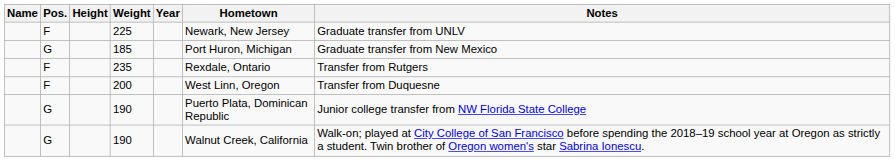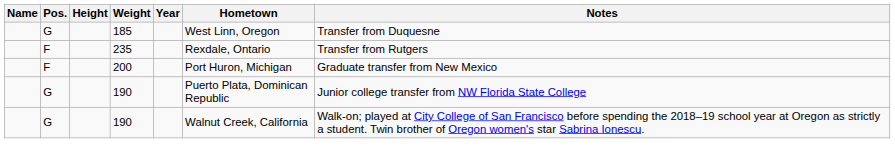 <table class="wikitable sortable" style="font-size:100%;" border="1">
 <tr>
 <th>Name</th>
 <th>Pos.</th>
 <th>Height</th>
 <th>Weight</th>
 <th>Year</th>
 <th>Hometown</th>
 <th ! class="unsortable">Notes</th>
 </tr>
 <tr>
 <td></td>
-<td>F</td>
-<td></td>
-<td>225</td>
-<td></td>
-<td>Newark, New Jersey</td>
-<td>Graduate transfer from UNLV</td>
-</tr>
-<tr>
-<td></td>
 <td>G</td>
 <td></td>
 <td>185</td>
 <td></td>
-<td>Port Huron, Michigan</td>
-<td>Graduate transfer from New Mexico</td>
+<td>West Linn, Oregon</td>
+<td>Transfer from Duquesne</td>
 </tr>
 <tr>
 <td></td>
 <td>F</td>
 <td></td>
 <td>235</td>
 <td></td>
 <td>Rexdale, Ontario</td>
 <td>Transfer from Rutgers</td>
 </tr>
 <tr>
 <td></td>
 <td>F</td>
 <td></td>
 <td>200</td>
 <td></td>
-<td>West Linn, Oregon</td>
-<td>Transfer from Duquesne</td>
+<td>Port Huron, Michigan</td>
+<td>Graduate transfer from New Mexico</td>
 </tr>
 <tr>
 <td></td>
 <td>G</td>
 <td></td>
 <td>190</td>
 <td></td>
 <td>Puerto Plata, Dominican Republic</td>
 <td>Junior college transfer from <a href='#'>NW Florida State College</a></td>
 </tr>
 <tr>
 <td></td>
 <td>G</td>
 <td></td>
 <td>190</td>
 <td></td>
 <td>Walnut Creek, California</td>
 <td>Walk-on; played at <a href='#'>City College of San Francisco</a> before spending the 2018–19 school year at Oregon as strictly a student. Twin brother of <a href='#'>Oregon women's</a> star <a href='#'>Sabrina Ionescu</a>.</td>
 </tr>
 </table>
